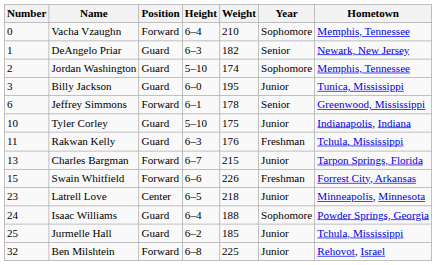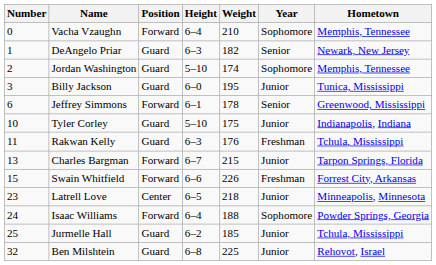 <table class="wikitable sortable" style="font-size: 95%;">
 <tr>
 <th>Number</th>
 <th>Name</th>
 <th>Position</th>
 <th>Height</th>
 <th>Weight</th>
 <th>Year</th>
 <th>Hometown</th>
 </tr>
 <tr>
 <td>0</td>
 <td>Vacha Vzaughn</td>
 <td>Forward</td>
 <td>6–4</td>
 <td>210</td>
 <td>Sophomore</td>
 <td><a href='#'>Memphis, Tennessee</a></td>
 </tr>
 <tr>
 <td>1</td>
 <td>DeAngelo Priar</td>
 <td>Guard</td>
 <td>6–3</td>
 <td>182</td>
 <td>Senior</td>
 <td><a href='#'>Newark, New Jersey</a></td>
 </tr>
 <tr>
 <td>2</td>
 <td>Jordan Washington</td>
 <td>Guard</td>
 <td>5–10</td>
 <td>174</td>
 <td>Sophomore</td>
 <td><a href='#'>Memphis, Tennessee</a></td>
 </tr>
 <tr>
 <td>3</td>
 <td>Billy Jackson</td>
 <td>Guard</td>
 <td>6–0</td>
 <td>195</td>
 <td>Junior</td>
 <td><a href='#'>Tunica, Mississippi</a></td>
 </tr>
 <tr>
 <td>6</td>
 <td>Jeffrey Simmons</td>
 <td>Forward</td>
 <td>6–1</td>
 <td>178</td>
 <td>Senior</td>
 <td><a href='#'>Greenwood, Mississippi</a></td>
 </tr>
 <tr>
 <td>10</td>
 <td>Tyler Corley</td>
 <td>Guard</td>
 <td>5–10</td>
 <td>175</td>
 <td>Junior</td>
 <td><a href='#'>Indianapolis</a>, <a href='#'>Indiana</a></td>
 </tr>
 <tr>
 <td>11</td>
 <td>Rakwan Kelly</td>
 <td>Guard</td>
 <td>6–3</td>
 <td>176</td>
 <td>Freshman</td>
 <td><a href='#'>Tchula, Mississippi</a></td>
 </tr>
 <tr>
 <td>13</td>
 <td>Charles Bargman</td>
 <td>Forward</td>
 <td>6–7</td>
 <td>215</td>
 <td>Junior</td>
 <td><a href='#'>Tarpon Springs, Florida</a></td>
 </tr>
 <tr>
 <td>15</td>
 <td>Swain Whitfield</td>
 <td>Forward</td>
 <td>6–6</td>
 <td>226</td>
 <td>Freshman</td>
 <td><a href='#'>Forrest City, Arkansas</a></td>
 </tr>
 <tr>
 <td>23</td>
 <td>Latrell Love</td>
 <td>Center</td>
 <td>6–5</td>
 <td>218</td>
 <td>Junior</td>
 <td><a href='#'>Minneapolis</a>, <a href='#'>Minnesota</a></td>
 </tr>
 <tr>
 <td>24</td>
 <td>Isaac Williams</td>
-<td>Guard</td>
+<td>Forward</td>
 <td>6–4</td>
 <td>188</td>
 <td>Sophomore</td>
 <td><a href='#'>Powder Springs, Georgia</a></td>
 </tr>
 <tr>
 <td>25</td>
 <td>Jurmelle Hall</td>
 <td>Guard</td>
 <td>6–2</td>
 <td>185</td>
 <td>Junior</td>
 <td><a href='#'>Tchula, Mississippi</a></td>
 </tr>
 <tr>
 <td>32</td>
 <td>Ben Milshtein</td>
-<td>Forward</td>
+<td>Guard</td>
 <td>6–8</td>
 <td>225</td>
 <td>Junior</td>
 <td><a href='#'>Rehovot</a>, <a href='#'>Israel</a></td>
 </tr>
 </table>
